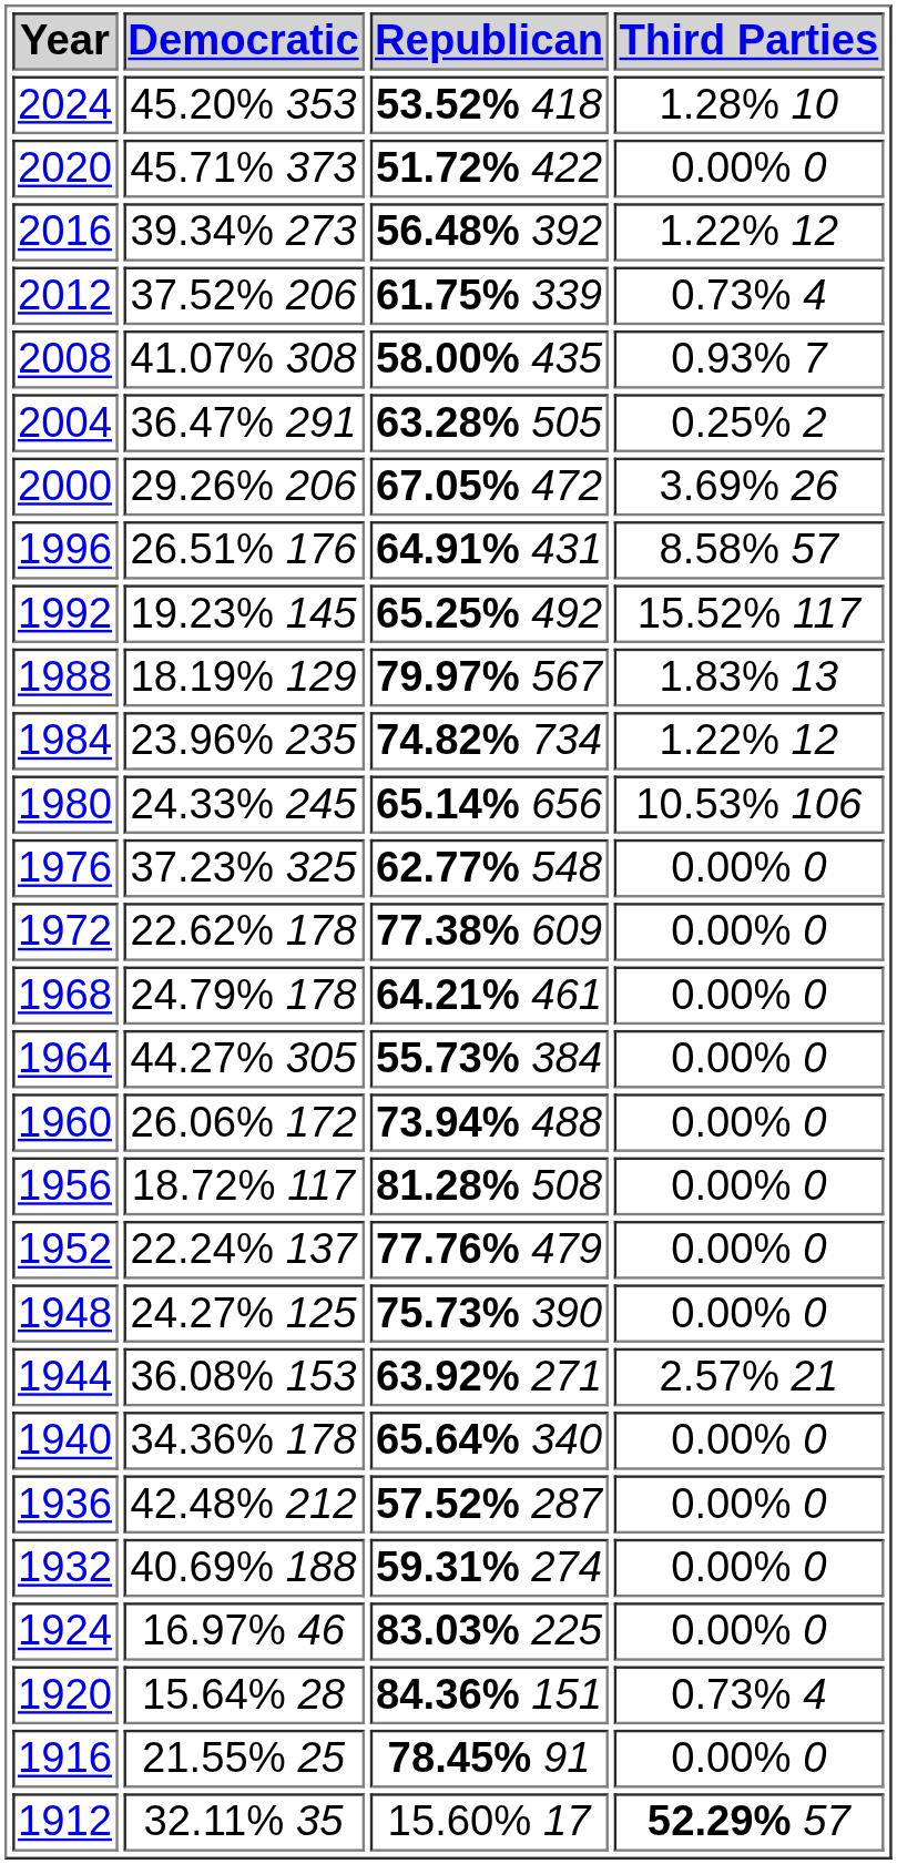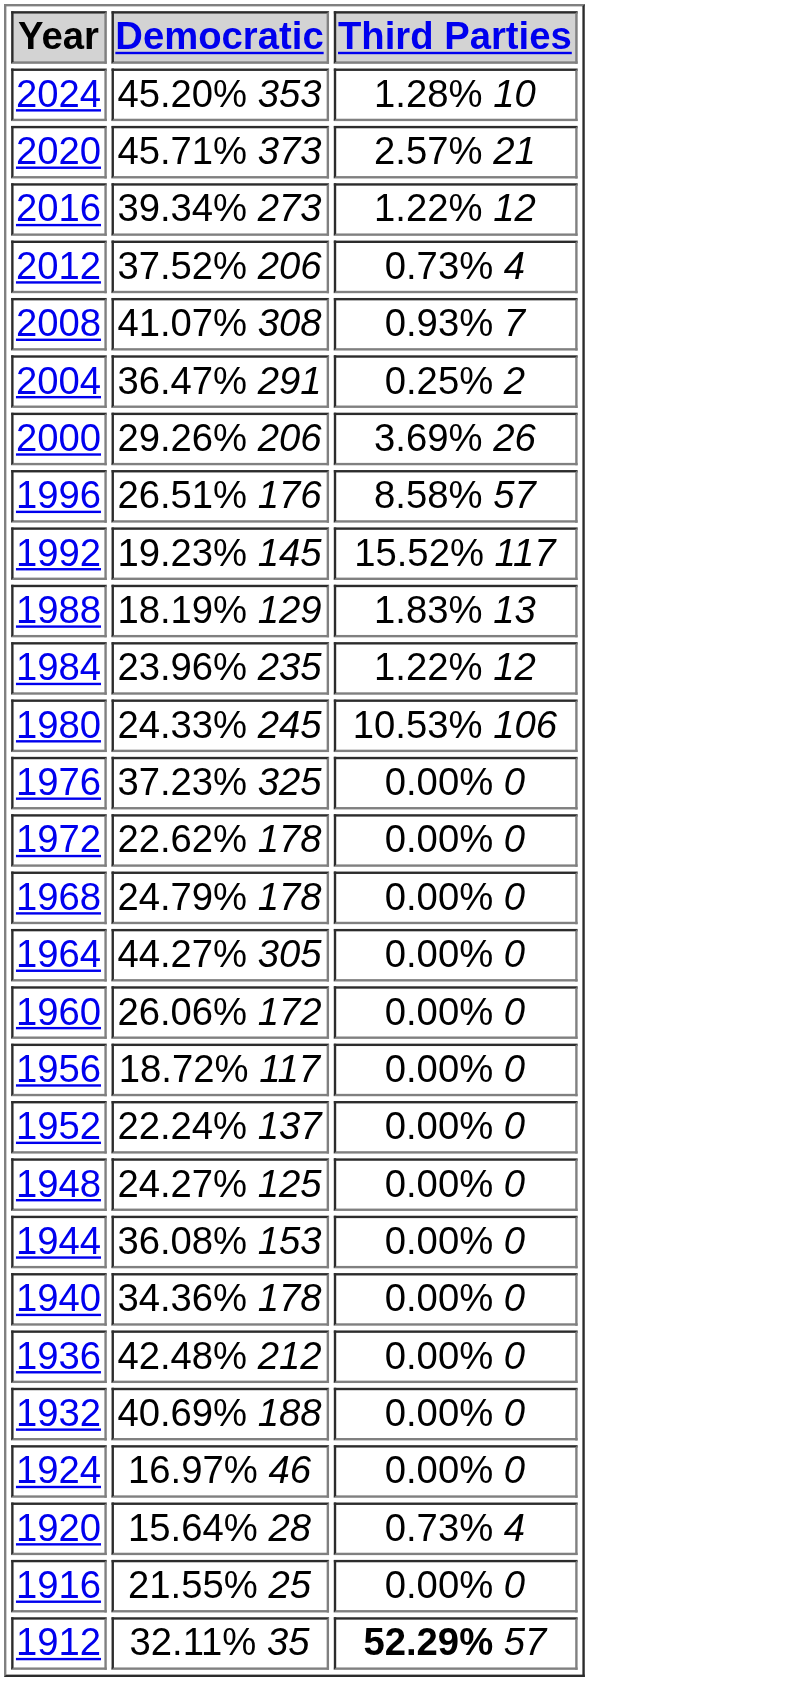 <table border = “2”>
 <tr style="background:lightgrey;">
 <th>Year</th>
 <th><a href='#'>Democratic</a></th>
-<th><a href='#'>Republican</a></th>
 <th><a href='#'>Third Parties</a></th>
 </tr>
 <tr>
 <td align="center" ><a href='#'>2024</a></td>
 <td align="center" >45.20% <em>353</em></td>
-<td align="center" ><strong>53.52%</strong> <em>418</em></td>
 <td align="center" >1.28% <em>10</em></td>
 </tr>
 <tr>
 <td align="center" ><a href='#'>2020</a></td>
 <td align="center" >45.71% <em>373</em></td>
-<td align="center" ><strong>51.72%</strong> <em>422</em></td>
-<td align="center" >0.00% <em>0</em></td>
+<td align="center" >2.57% <em>21</em></td>
 </tr>
 <tr>
 <td align="center" ><a href='#'>2016</a></td>
 <td align="center" >39.34% <em>273</em></td>
-<td align="center" ><strong>56.48%</strong> <em>392</em></td>
 <td align="center" >1.22% <em>12</em></td>
 </tr>
 <tr>
 <td align="center" ><a href='#'>2012</a></td>
 <td align="center" >37.52% <em>206</em></td>
-<td align="center" ><strong>61.75%</strong> <em>339</em></td>
 <td align="center" >0.73% <em>4</em></td>
 </tr>
 <tr>
 <td align="center" ><a href='#'>2008</a></td>
 <td align="center" >41.07% <em>308</em></td>
-<td align="center" ><strong>58.00%</strong> <em>435</em></td>
 <td align="center" >0.93% <em>7</em></td>
 </tr>
 <tr>
 <td align="center" ><a href='#'>2004</a></td>
 <td align="center" >36.47% <em>291</em></td>
-<td align="center" ><strong>63.28%</strong> <em>505</em></td>
 <td align="center" >0.25% <em>2</em></td>
 </tr>
 <tr>
 <td align="center" ><a href='#'>2000</a></td>
 <td align="center" >29.26% <em>206</em></td>
-<td align="center" ><strong>67.05%</strong> <em>472</em></td>
 <td align="center" >3.69% <em>26</em></td>
 </tr>
 <tr>
 <td align="center" ><a href='#'>1996</a></td>
 <td align="center" >26.51% <em>176</em></td>
-<td align="center" ><strong>64.91%</strong> <em>431</em></td>
 <td align="center" >8.58% <em>57</em></td>
 </tr>
 <tr>
 <td align="center" ><a href='#'>1992</a></td>
 <td align="center" >19.23% <em>145</em></td>
-<td align="center" ><strong>65.25%</strong> <em>492</em></td>
 <td align="center" >15.52% <em>117</em></td>
 </tr>
 <tr>
 <td align="center" ><a href='#'>1988</a></td>
 <td align="center" >18.19% <em>129</em></td>
-<td align="center" ><strong>79.97%</strong> <em>567</em></td>
 <td align="center" >1.83% <em>13</em></td>
 </tr>
 <tr>
 <td align="center" ><a href='#'>1984</a></td>
 <td align="center" >23.96% <em>235</em></td>
-<td align="center" ><strong>74.82%</strong> <em>734</em></td>
 <td align="center" >1.22% <em>12</em></td>
 </tr>
 <tr>
 <td align="center" ><a href='#'>1980</a></td>
 <td align="center" >24.33% <em>245</em></td>
-<td align="center" ><strong>65.14%</strong> <em>656</em></td>
 <td align="center" >10.53% <em>106</em></td>
 </tr>
 <tr>
 <td align="center" ><a href='#'>1976</a></td>
 <td align="center" >37.23% <em>325</em></td>
-<td align="center" ><strong>62.77%</strong> <em>548</em></td>
 <td align="center" >0.00% <em>0</em></td>
 </tr>
 <tr>
 <td align="center" ><a href='#'>1972</a></td>
 <td align="center" >22.62% <em>178</em></td>
-<td align="center" ><strong>77.38%</strong> <em>609</em></td>
 <td align="center" >0.00% <em>0</em></td>
 </tr>
 <tr>
 <td align="center" ><a href='#'>1968</a></td>
 <td align="center" >24.79% <em>178</em></td>
-<td align="center" ><strong>64.21%</strong> <em>461</em></td>
 <td align="center" >0.00% <em>0</em></td>
 </tr>
 <tr>
 <td align="center" ><a href='#'>1964</a></td>
 <td align="center" >44.27% <em>305</em></td>
-<td align="center" ><strong>55.73%</strong> <em>384</em></td>
 <td align="center" >0.00% <em>0</em></td>
 </tr>
 <tr>
 <td align="center" ><a href='#'>1960</a></td>
 <td align="center" >26.06% <em>172</em></td>
-<td align="center" ><strong>73.94%</strong> <em>488</em></td>
 <td align="center" >0.00% <em>0</em></td>
 </tr>
 <tr>
 <td align="center" ><a href='#'>1956</a></td>
 <td align="center" >18.72% <em>117</em></td>
-<td align="center" ><strong>81.28%</strong> <em>508</em></td>
 <td align="center" >0.00% <em>0</em></td>
 </tr>
 <tr>
 <td align="center" ><a href='#'>1952</a></td>
 <td align="center" >22.24% <em>137</em></td>
-<td align="center" ><strong>77.76%</strong> <em>479</em></td>
 <td align="center" >0.00% <em>0</em></td>
 </tr>
 <tr>
 <td align="center" ><a href='#'>1948</a></td>
 <td align="center" >24.27% <em>125</em></td>
-<td align="center" ><strong>75.73%</strong> <em>390</em></td>
 <td align="center" >0.00% <em>0</em></td>
 </tr>
 <tr>
 <td align="center" ><a href='#'>1944</a></td>
 <td align="center" >36.08% <em>153</em></td>
-<td align="center" ><strong>63.92%</strong> <em>271</em></td>
-<td align="center" >2.57% <em>21</em></td>
+<td align="center" >0.00% <em>0</em></td>
 </tr>
 <tr>
 <td align="center" ><a href='#'>1940</a></td>
 <td align="center" >34.36% <em>178</em></td>
-<td align="center" ><strong>65.64%</strong> <em>340</em></td>
 <td align="center" >0.00% <em>0</em></td>
 </tr>
 <tr>
 <td align="center" ><a href='#'>1936</a></td>
 <td align="center" >42.48% <em>212</em></td>
-<td align="center" ><strong>57.52%</strong> <em>287</em></td>
 <td align="center" >0.00% <em>0</em></td>
 </tr>
 <tr>
 <td align="center" ><a href='#'>1932</a></td>
 <td align="center" >40.69% <em>188</em></td>
-<td align="center" ><strong>59.31%</strong> <em>274</em></td>
 <td align="center" >0.00% <em>0</em></td>
 </tr>
 <tr>
 <td align="center" ><a href='#'>1924</a></td>
 <td align="center" >16.97% <em>46</em></td>
-<td align="center" ><strong>83.03%</strong> <em>225</em></td>
 <td align="center" >0.00% <em>0</em></td>
 </tr>
 <tr>
 <td align="center" ><a href='#'>1920</a></td>
 <td align="center" >15.64% <em>28</em></td>
-<td align="center" ><strong>84.36%</strong> <em>151</em></td>
 <td align="center" >0.73% <em>4</em></td>
 </tr>
 <tr>
 <td align="center" ><a href='#'>1916</a></td>
 <td align="center" >21.55% <em>25</em></td>
-<td align="center" ><strong>78.45%</strong> <em>91</em></td>
 <td align="center" >0.00% <em>0</em></td>
 </tr>
 <tr>
 <td align="center" ><a href='#'>1912</a></td>
 <td align="center" >32.11% <em>35</em></td>
-<td align="center" >15.60% <em>17</em></td>
 <td align="center" ><strong>52.29%</strong> <em>57</em></td>
 </tr>
 </table>
